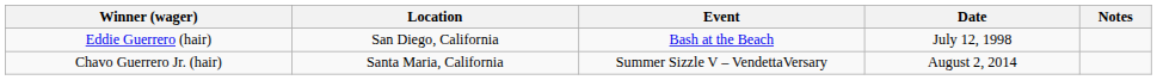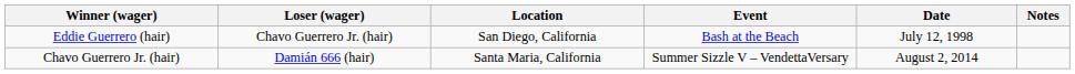 <table class="wikitable sortable" width=100%  style="text-align: center">
 <tr>
 <th width=20% scope="col">Winner (wager)</th>
+<th width=20% scope="col">Loser (wager)</th>
 <th width=20% scope="col">Location</th>
 <th width=20% scope="col">Event</th>
 <th width=15% scope="col">Date</th>
 <th class="unsortable" width=5% scope="col">Notes</th>
 </tr>
 <tr>
 <td><a href='#'>Eddie Guerrero</a> (hair)</td>
+<td>Chavo Guerrero Jr. (hair)</td>
 <td>San Diego, California</td>
 <td><a href='#'>Bash at the Beach</a></td>
 <td>July 12, 1998</td>
 <td></td>
 </tr>
 <tr>
 <td>Chavo Guerrero Jr. (hair)</td>
+<td><a href='#'>Damián 666</a> (hair)</td>
 <td>Santa Maria, California</td>
 <td>Summer Sizzle V – VendettaVersary</td>
 <td>August 2, 2014</td>
 <td></td>
 </tr>
 </table>
